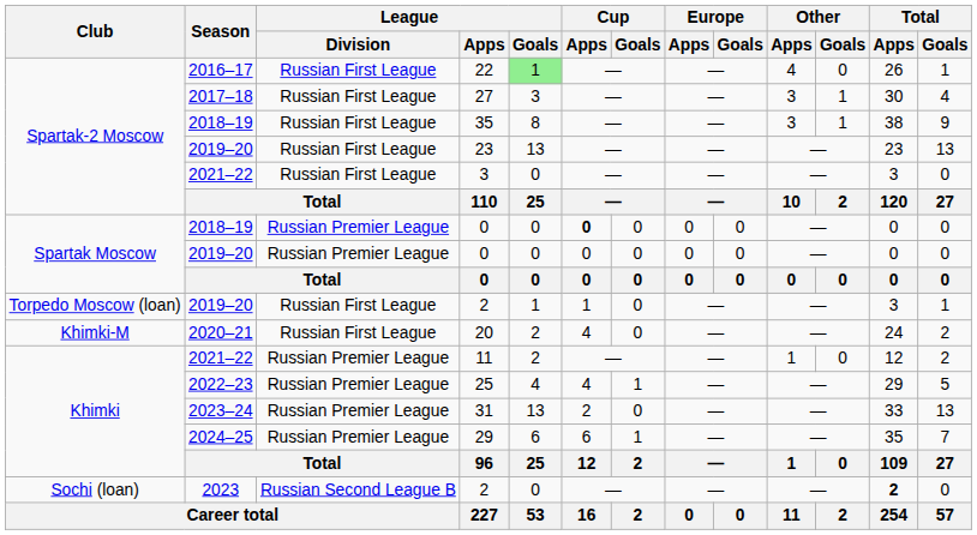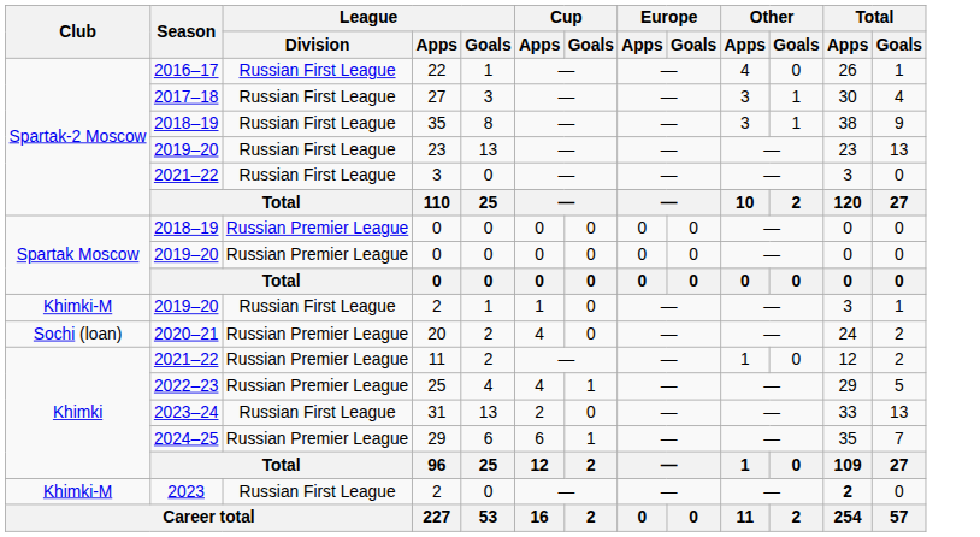 <table class="wikitable" style="text-align: center;">
 <tr>
 <th rowspan="2">Club</th>
 <th rowspan="2">Season</th>
 <th colspan="3">League</th>
 <th colspan="2">Cup</th>
 <th colspan="2">Europe</th>
 <th colspan="2">Other</th>
 <th colspan="2">Total</th>
 </tr>
 <tr>
 <th>Division</th>
 <th>Apps</th>
 <th>Goals</th>
 <th>Apps</th>
 <th>Goals</th>
 <th>Apps</th>
 <th>Goals</th>
 <th>Apps</th>
 <th>Goals</th>
 <th>Apps</th>
 <th>Goals</th>
 </tr>
 <tr>
 <td rowspan="6"><a href='#'>Spartak-2 Moscow</a></td>
 <td><a href='#'>2016–17</a></td>
 <td><a href='#'>Russian First League</a></td>
 <td>22</td>
-<td style="background: lightgreen;">1</td>
+<td>1</td>
 <td colspan="2">—</td>
 <td colspan="2">—</td>
 <td>4</td>
 <td>0</td>
 <td>26</td>
 <td>1</td>
 </tr>
 <tr>
 <td><a href='#'>2017–18</a></td>
 <td>Russian First League</td>
 <td>27</td>
 <td>3</td>
 <td colspan="2">—</td>
 <td colspan="2">—</td>
 <td>3</td>
 <td>1</td>
 <td>30</td>
 <td>4</td>
 </tr>
 <tr>
 <td><a href='#'>2018–19</a></td>
 <td>Russian First League</td>
 <td>35</td>
 <td>8</td>
 <td colspan="2">—</td>
 <td colspan="2">—</td>
 <td>3</td>
 <td>1</td>
 <td>38</td>
 <td>9</td>
 </tr>
 <tr>
 <td><a href='#'>2019–20</a></td>
 <td>Russian First League</td>
 <td>23</td>
 <td>13</td>
 <td colspan="2">—</td>
 <td colspan="2">—</td>
 <td colspan="2">—</td>
 <td>23</td>
 <td>13</td>
 </tr>
 <tr>
 <td><a href='#'>2021–22</a></td>
 <td>Russian First League</td>
 <td>3</td>
 <td>0</td>
 <td colspan="2">—</td>
 <td colspan="2">—</td>
 <td colspan="2">—</td>
 <td>3</td>
 <td>0</td>
 </tr>
 <tr>
 <th colspan=2>Total</th>
 <th>110</th>
 <th>25</th>
 <th colspan="2">—</th>
 <th colspan="2">—</th>
 <th>10</th>
 <th>2</th>
 <th>120</th>
 <th>27</th>
 </tr>
 <tr>
 <td rowspan="3"><a href='#'>Spartak Moscow</a></td>
 <td><a href='#'>2018–19</a></td>
 <td><a href='#'>Russian Premier League</a></td>
 <td>0</td>
 <td>0</td>
-<td><strong>0</strong></td>
+<td>0</td>
 <td>0</td>
 <td>0</td>
 <td>0</td>
 <td colspan="2">—</td>
 <td>0</td>
 <td>0</td>
 </tr>
 <tr>
 <td><a href='#'>2019–20</a></td>
 <td>Russian Premier League</td>
 <td>0</td>
 <td>0</td>
 <td>0</td>
 <td>0</td>
 <td>0</td>
 <td>0</td>
 <td colspan="2">—</td>
 <td>0</td>
 <td>0</td>
 </tr>
 <tr>
 <th colspan="2">Total</th>
 <th>0</th>
 <th>0</th>
 <th>0</th>
 <th>0</th>
 <th>0</th>
 <th>0</th>
 <th>0</th>
 <th>0</th>
 <th>0</th>
 <th>0</th>
 </tr>
 <tr>
-<td><a href='#'>Torpedo Moscow</a> (loan)</td>
+<td><a href='#'>Khimki-M</a></td>
 <td><a href='#'>2019–20</a></td>
 <td>Russian First League</td>
 <td>2</td>
 <td>1</td>
 <td>1</td>
 <td>0</td>
 <td colspan="2">—</td>
 <td colspan="2">—</td>
 <td>3</td>
 <td>1</td>
 </tr>
 <tr>
-<td><a href='#'>Khimki-M</a></td>
+<td><a href='#'>Sochi</a> (loan)</td>
 <td><a href='#'>2020–21</a></td>
-<td>Russian First League</td>
+<td>Russian Premier League</td>
 <td>20</td>
 <td>2</td>
 <td>4</td>
 <td>0</td>
 <td colspan="2">—</td>
 <td colspan="2">—</td>
 <td>24</td>
 <td>2</td>
 </tr>
 <tr>
 <td rowspan="5"><a href='#'>Khimki</a></td>
 <td><a href='#'>2021–22</a></td>
 <td>Russian Premier League</td>
 <td>11</td>
 <td>2</td>
 <td colspan="2">—</td>
 <td colspan="2">—</td>
 <td>1</td>
 <td>0</td>
 <td>12</td>
 <td>2</td>
 </tr>
 <tr>
 <td><a href='#'>2022–23</a></td>
 <td>Russian Premier League</td>
 <td>25</td>
 <td>4</td>
 <td>4</td>
 <td>1</td>
 <td colspan="2">—</td>
 <td colspan="2">—</td>
 <td>29</td>
 <td>5</td>
 </tr>
 <tr>
 <td><a href='#'>2023–24</a></td>
-<td>Russian Premier League</td>
+<td>Russian First League</td>
 <td>31</td>
 <td>13</td>
 <td>2</td>
 <td>0</td>
 <td colspan="2">—</td>
 <td colspan="2">—</td>
 <td>33</td>
 <td>13</td>
 </tr>
 <tr>
 <td><a href='#'>2024–25</a></td>
 <td>Russian Premier League</td>
 <td>29</td>
 <td>6</td>
 <td>6</td>
 <td>1</td>
 <td colspan="2">—</td>
 <td colspan="2">—</td>
 <td>35</td>
 <td>7</td>
 </tr>
 <tr>
 <th colspan="2">Total</th>
 <th>96</th>
 <th>25</th>
 <th>12</th>
 <th>2</th>
 <th colspan="2">—</th>
 <th>1</th>
 <th>0</th>
 <th>109</th>
 <th>27</th>
 </tr>
 <tr>
-<td><a href='#'>Sochi</a> (loan)</td>
+<td><a href='#'>Khimki-M</a></td>
 <td><a href='#'>2023</a></td>
-<td><a href='#'>Russian Second League B</a></td>
+<td>Russian First League</td>
 <td>2</td>
 <td>0</td>
 <td colspan="2">—</td>
 <td colspan="2">—</td>
 <td colspan="2">—</td>
 <td><strong>2</strong></td>
 <td>0</td>
 </tr>
 <tr>
 <th colspan="3">Career total</th>
 <th>227</th>
 <th>53</th>
 <th>16</th>
 <th>2</th>
 <th>0</th>
 <th>0</th>
 <th>11</th>
 <th>2</th>
 <th>254</th>
 <th>57</th>
 </tr>
 </table>
